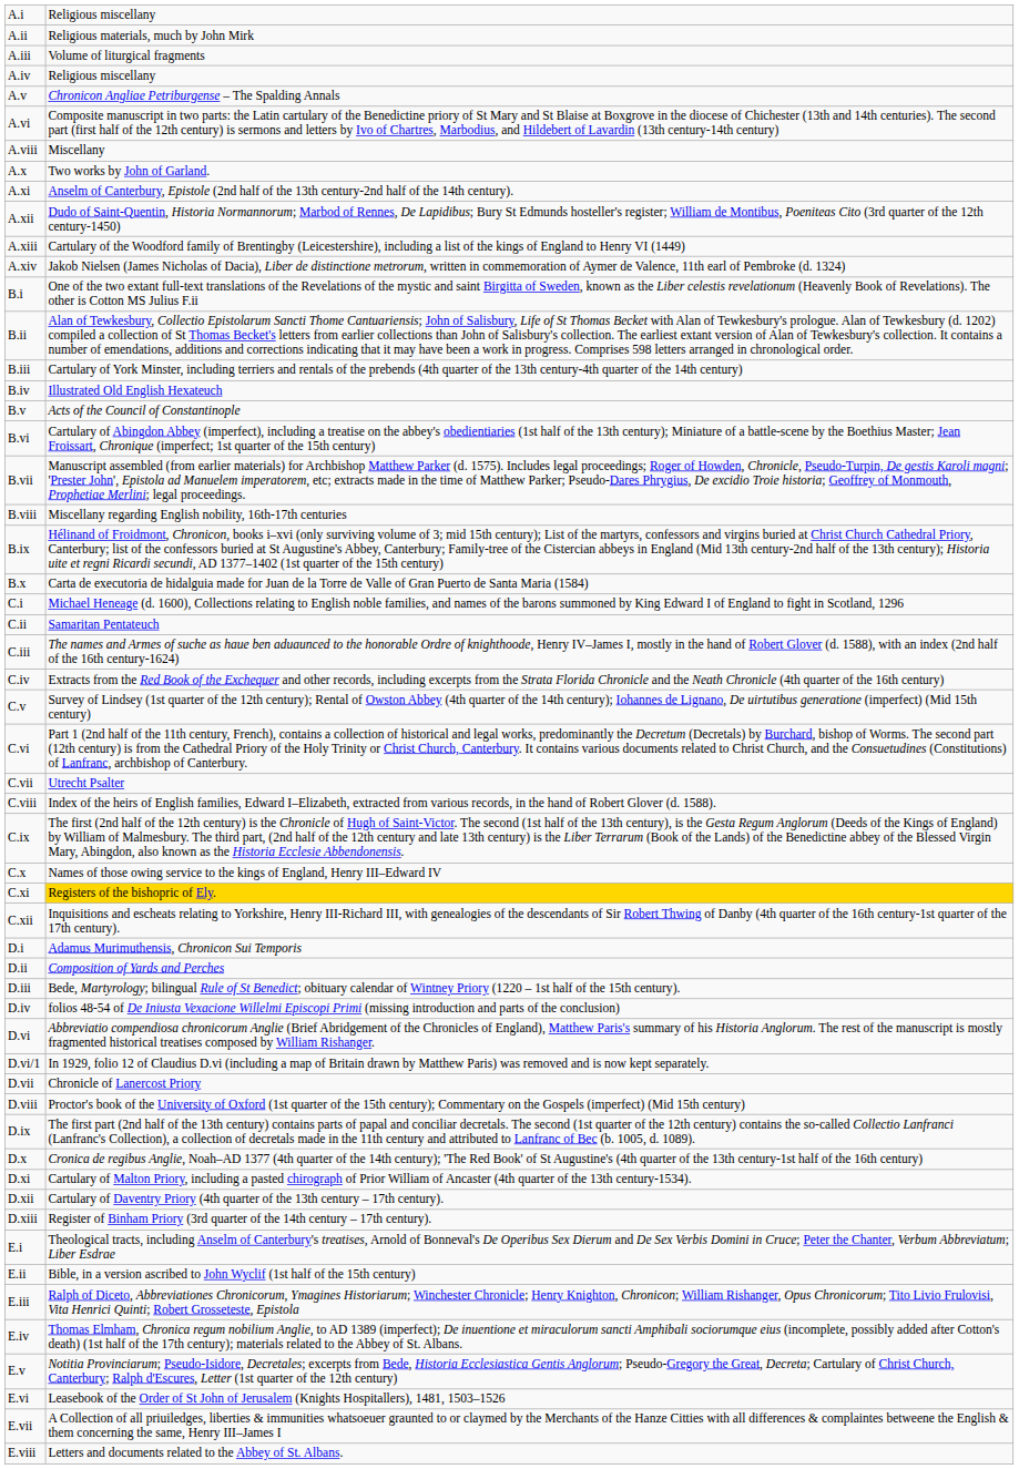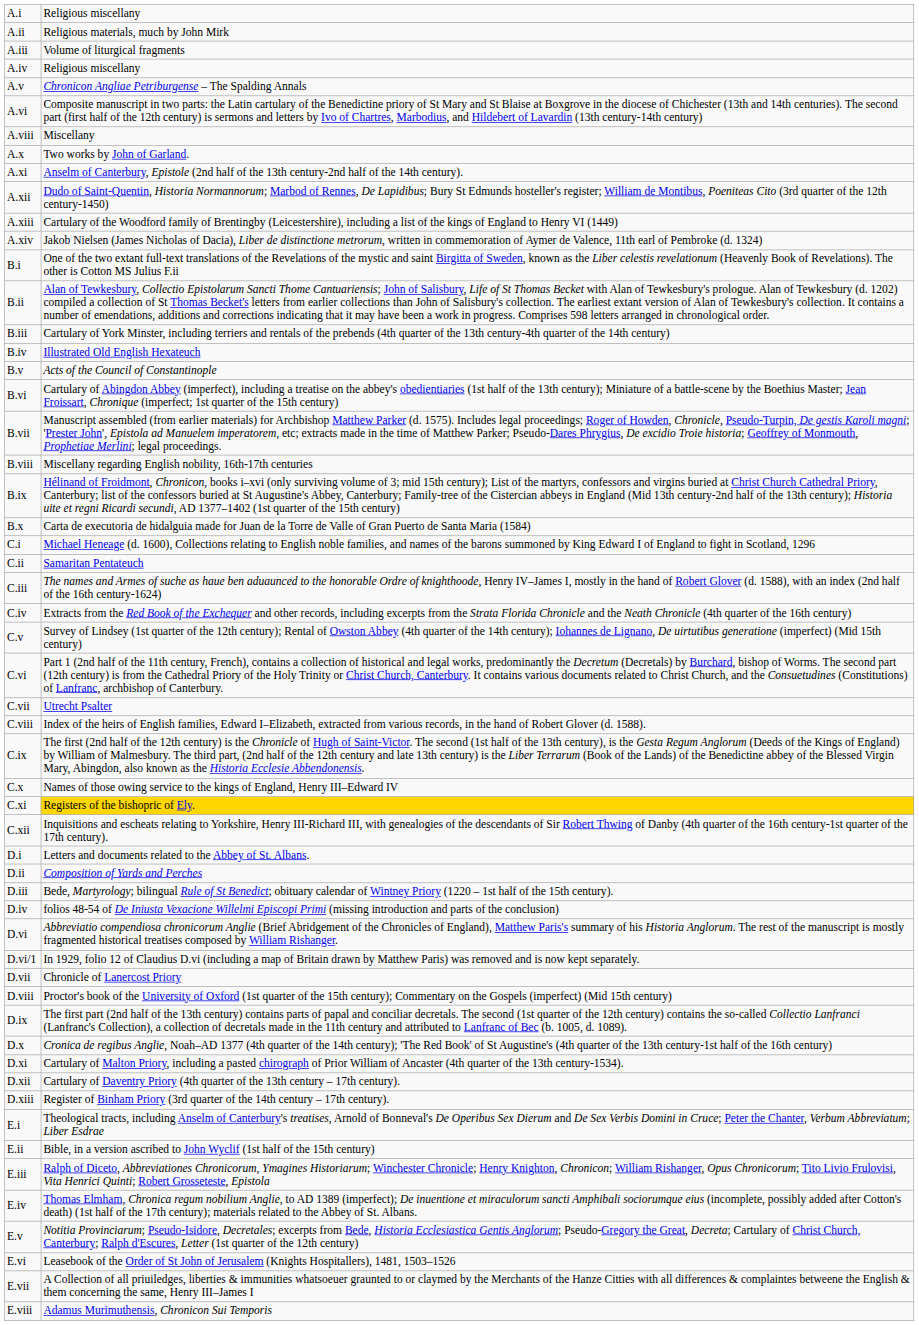 <table class="wikitable" style="width:100%">
 <tr>
 <td>A.i</td>
 <td>Religious miscellany</td>
 </tr>
 <tr>
 <td>A.ii</td>
 <td>Religious materials, much by John Mirk</td>
 </tr>
 <tr>
 <td width="4%">A.iii</td>
 <td width="96%">Volume of liturgical fragments</td>
 </tr>
 <tr>
 <td>A.iv</td>
 <td>Religious miscellany</td>
 </tr>
 <tr>
 <td width="4%">A.v</td>
 <td width="96%"><em><a href='#'>Chronicon Angliae Petriburgense</a></em> – The Spalding Annals</td>
 </tr>
 <tr>
 <td>A.vi</td>
 <td>Composite manuscript in two parts: the Latin cartulary of the Benedictine priory of St Mary and St Blaise at Boxgrove in the diocese of Chichester (13th and 14th centuries). The second part (first half of the 12th century) is sermons and letters by <a href='#'>Ivo of Chartres</a>, <a href='#'>Marbodius</a>, and <a href='#'>Hildebert of Lavardin</a> (13th century-14th century)</td>
 </tr>
 <tr>
 <td>A.viii</td>
 <td>Miscellany</td>
 </tr>
 <tr>
 <td>A.x</td>
 <td>Two works by <a href='#'>John of Garland</a>.</td>
 </tr>
 <tr>
 <td>A.xi</td>
 <td><a href='#'>Anselm of Canterbury</a>, <em>Epistole</em> (2nd half of the 13th century-2nd half of the 14th century).</td>
 </tr>
 <tr>
 <td>A.xii</td>
 <td><a href='#'>Dudo of Saint-Quentin</a>, <em>Historia Normannorum</em>; <a href='#'>Marbod of Rennes</a>, <em>De Lapidibus</em>; Bury St Edmunds hosteller's register; <a href='#'>William de Montibus</a>, <em>Poeniteas Cito</em> (3rd quarter of the 12th century-1450)</td>
 </tr>
 <tr>
 <td>A.xiii</td>
 <td>Cartulary of the Woodford family of Brentingby (Leicestershire), including a list of the kings of England to Henry VI (1449)</td>
 </tr>
 <tr>
 <td>A.xiv</td>
 <td>Jakob Nielsen (James Nicholas of Dacia), <em>Liber de distinctione metrorum</em>, written in commemoration of Aymer de Valence, 11th earl of Pembroke (d. 1324)</td>
 </tr>
 <tr>
 <td>B.i</td>
 <td>One of the two extant full-text translations of the Revelations of the mystic and saint <a href='#'>Birgitta of Sweden</a>, known as the <em>Liber celestis revelationum</em> (Heavenly Book of Revelations). The other is Cotton MS Julius F.ii</td>
 </tr>
 <tr>
 <td>B.ii</td>
 <td><a href='#'>Alan of Tewkesbury</a>, <em>Collectio Epistolarum Sancti Thome Cantuariensis</em>; <a href='#'>John of Salisbury</a>, <em>Life of St Thomas Becket</em> with Alan of Tewkesbury's prologue. Alan of Tewkesbury (d. 1202) compiled a collection of St <a href='#'>Thomas Becket's</a> letters from earlier collections than John of Salisbury's collection. The earliest extant version of Alan of Tewkesbury's collection. It contains a number of emendations, additions and corrections indicating that it may have been a work in progress. Comprises 598 letters arranged in chronological order.</td>
 </tr>
 <tr>
 <td>B.iii</td>
 <td>Cartulary of York Minster, including terriers and rentals of the prebends (4th quarter of the 13th century-4th quarter of the 14th century)</td>
 </tr>
 <tr>
 <td>B.iv</td>
 <td><a href='#'>Illustrated Old English Hexateuch</a></td>
 </tr>
 <tr>
 <td>B.v</td>
 <td><em>Acts of the Council of Constantinople</em></td>
 </tr>
 <tr>
 <td>B.vi</td>
 <td>Cartulary of <a href='#'>Abingdon Abbey</a> (imperfect), including a treatise on the abbey's <a href='#'>obedientiaries</a> (1st half of the 13th century); Miniature of a battle-scene by the Boethius Master; <a href='#'>Jean Froissart</a>, <em>Chronique</em> (imperfect; 1st quarter of the 15th century)</td>
 </tr>
 <tr>
 <td>B.vii</td>
 <td>Manuscript assembled (from earlier materials) for Archbishop <a href='#'>Matthew Parker</a> (d. 1575). Includes legal proceedings; <a href='#'>Roger of Howden</a>, <em>Chronicle</em>, <a href='#'>Pseudo-Turpin, <em>De gestis Karoli magni</em></a>; '<a href='#'>Prester John</a>', <em>Epistola ad Manuelem imperatorem</em>, etc; extracts made in the time of Matthew Parker; Pseudo-<a href='#'>Dares Phrygius</a>, <em>De excidio Troie historia</em>; <a href='#'>Geoffrey of Monmouth</a>, <em><a href='#'>Prophetiae Merlini</a></em>; legal proceedings.</td>
 </tr>
 <tr>
 <td>B.viii</td>
 <td>Miscellany regarding English nobility, 16th-17th centuries</td>
 </tr>
 <tr>
 <td>B.ix</td>
 <td><a href='#'>Hélinand of Froidmont</a>, <em>Chronicon</em>, books i–xvi (only surviving volume of 3; mid 15th century); List of the martyrs, confessors and virgins buried at <a href='#'>Christ Church Cathedral Priory</a>, Canterbury; list of the confessors buried at St Augustine's Abbey, Canterbury; Family-tree of the Cistercian abbeys in England (Mid 13th century-2nd half of the 13th century); <em>Historia uite et regni Ricardi secundi</em>, AD 1377–1402 (1st quarter of the 15th century)</td>
 </tr>
 <tr>
 <td>B.x</td>
 <td>Carta de executoria de hidalguia made for Juan de la Torre de Valle of Gran Puerto de Santa Maria (1584)</td>
 </tr>
 <tr>
 <td>C.i</td>
 <td><a href='#'>Michael Heneage</a> (d. 1600), Collections relating to English noble families, and names of the barons summoned by King Edward I of England to fight in Scotland, 1296</td>
 </tr>
 <tr>
 <td>C.ii</td>
 <td><a href='#'>Samaritan Pentateuch</a></td>
 </tr>
 <tr>
 <td>C.iii</td>
 <td><em>The names and Armes of suche as haue ben aduaunced to the honorable Ordre of knighthoode</em>, Henry IV–James I, mostly in the hand of <a href='#'>Robert Glover</a> (d. 1588), with an index (2nd half of the 16th century-1624)</td>
 </tr>
 <tr>
 <td>C.iv</td>
 <td>Extracts from the <em><a href='#'>Red Book of the Exchequer</a></em> and other records, including excerpts from the <em>Strata Florida Chronicle</em> and the <em>Neath Chronicle</em> (4th quarter of the 16th century)</td>
 </tr>
 <tr>
 <td>C.v</td>
 <td>Survey of Lindsey (1st quarter of the 12th century); Rental of <a href='#'>Owston Abbey</a> (4th quarter of the 14th century); <a href='#'>Iohannes de Lignano</a>, <em>De uirtutibus generatione</em> (imperfect) (Mid 15th century)</td>
 </tr>
 <tr>
 <td>C.vi</td>
 <td>Part 1 (2nd half of the 11th century, French), contains a collection of historical and legal works, predominantly the <em>Decretum</em> (Decretals) by <a href='#'>Burchard</a>, bishop of Worms. The second part (12th century) is from the Cathedral Priory of the Holy Trinity or <a href='#'>Christ Church, Canterbury</a>. It contains various documents related to Christ Church, and the <em>Consuetudines</em> (Constitutions) of <a href='#'>Lanfranc</a>, archbishop of Canterbury.</td>
 </tr>
 <tr>
 <td>C.vii</td>
 <td><a href='#'>Utrecht Psalter</a></td>
 </tr>
 <tr>
 <td>C.viii</td>
 <td>Index of the heirs of English families, Edward I–Elizabeth, extracted from various records, in the hand of Robert Glover (d. 1588).</td>
 </tr>
 <tr>
 <td>C.ix</td>
 <td>The first (2nd half of the 12th century) is the <em>Chronicle</em> of <a href='#'>Hugh of Saint-Victor</a>. The second (1st half of the 13th century), is the <em>Gesta Regum Anglorum</em> (Deeds of the Kings of England) by William of Malmesbury. The third part, (2nd half of the 12th century and late 13th century) is the <em>Liber Terrarum</em> (Book of the Lands) of the Benedictine abbey of the Blessed Virgin Mary, Abingdon, also known as the <em><a href='#'>Historia Ecclesie Abbendonensis</a>.</em></td>
 </tr>
 <tr>
 <td>C.x</td>
 <td>Names of those owing service to the kings of England, Henry III–Edward IV</td>
 </tr>
 <tr>
 <td>C.xi</td>
 <td style="background: gold;">Registers of the bishopric of <a href='#'>Ely</a>.</td>
 </tr>
 <tr>
 <td>C.xii</td>
 <td>Inquisitions and escheats relating to Yorkshire, Henry III-Richard III, with genealogies of the descendants of Sir <a href='#'>Robert Thwing</a> of Danby (4th quarter of the 16th century-1st quarter of the 17th century).</td>
 </tr>
 <tr>
 <td>D.i</td>
-<td><a href='#'>Adamus Murimuthensis</a>, <em>Chronicon Sui Temporis</em></td>
+<td>Letters and documents related to the <a href='#'>Abbey of St. Albans</a>.</td>
 </tr>
 <tr>
 <td>D.ii</td>
 <td><em><a href='#'>Composition of Yards and Perches</a></em></td>
 </tr>
 <tr>
 <td>D.iii</td>
 <td>Bede, <em>Martyrology</em>; bilingual <em><a href='#'>Rule of St Benedict</a></em>; obituary calendar of <a href='#'>Wintney Priory</a> (1220 – 1st half of the 15th century).</td>
 </tr>
 <tr>
 <td>D.iv</td>
 <td>folios 48-54 of <em><a href='#'>De Iniusta Vexacione Willelmi Episcopi Primi</a></em> (missing introduction and parts of the conclusion)</td>
 </tr>
 <tr>
 <td>D.vi</td>
 <td><em>Abbreviatio compendiosa chronicorum Anglie</em> (Brief Abridgement of the Chronicles of England), <a href='#'>Matthew Paris's</a> summary of his <em>Historia Anglorum</em>. The rest of the manuscript is mostly fragmented historical treatises composed by <a href='#'>William Rishanger</a>.</td>
 </tr>
 <tr>
 <td>D.vi/1</td>
 <td>In 1929, folio 12 of Claudius D.vi (including a map of Britain drawn by Matthew Paris) was removed and is now kept separately.</td>
 </tr>
 <tr>
 <td>D.vii</td>
 <td>Chronicle of <a href='#'>Lanercost Priory</a></td>
 </tr>
 <tr>
 <td>D.viii</td>
 <td>Proctor's book of the <a href='#'>University of Oxford</a> (1st quarter of the 15th century); Commentary on the Gospels (imperfect) (Mid 15th century)</td>
 </tr>
 <tr>
 <td>D.ix</td>
 <td>The first part (2nd half of the 13th century) contains parts of papal and conciliar decretals. The second (1st quarter of the 12th century) contains the so-called <em>Collectio Lanfranci</em> (Lanfranc's Collection), a collection of decretals made in the 11th century and attributed to <a href='#'>Lanfranc of Bec</a> (b. 1005, d. 1089).</td>
 </tr>
 <tr>
 <td>D.x</td>
 <td><em>Cronica de regibus Anglie</em>, Noah–AD 1377 (4th quarter of the 14th century); 'The Red Book' of St Augustine's (4th quarter of the 13th century-1st half of the 16th century)</td>
 </tr>
 <tr>
 <td>D.xi</td>
 <td>Cartulary of <a href='#'>Malton Priory</a>, including a pasted <a href='#'>chirograph</a> of Prior William of Ancaster (4th quarter of the 13th century-1534).</td>
 </tr>
 <tr>
 <td>D.xii</td>
 <td>Cartulary of <a href='#'>Daventry Priory</a> (4th quarter of the 13th century – 17th century).</td>
 </tr>
 <tr>
 <td>D.xiii</td>
 <td>Register of <a href='#'>Binham Priory</a> (3rd quarter of the 14th century – 17th century).</td>
 </tr>
 <tr>
 <td>E.i</td>
 <td>Theological tracts, including <a href='#'>Anselm of Canterbury</a>'s <em>treatises</em>, Arnold of Bonneval's <em>De Operibus Sex Dierum</em> and <em>De Sex Verbis Domini in Cruce</em>; <a href='#'>Peter the Chanter</a>, <em>Verbum Abbreviatum</em>; <em>Liber Esdrae</em></td>
 </tr>
 <tr>
 <td>E.ii</td>
 <td>Bible, in a version ascribed to <a href='#'>John Wyclif</a> (1st half of the 15th century)</td>
 </tr>
 <tr>
 <td>E.iii</td>
 <td><a href='#'>Ralph of Diceto</a>, <em>Abbreviationes Chronicorum</em>, <em>Ymagines Historiarum</em>; <a href='#'>Winchester Chronicle</a>; <a href='#'>Henry Knighton</a>, <em>Chronicon</em>; <a href='#'>William Rishanger</a>, <em>Opus Chronicorum</em>; <a href='#'>Tito Livio Frulovisi</a>, <em>Vita Henrici Quinti</em>; <a href='#'>Robert Grosseteste</a>, <em>Epistola</em></td>
 </tr>
 <tr>
 <td>E.iv</td>
 <td><a href='#'>Thomas Elmham</a>, <em>Chronica regum nobilium Anglie</em>, to AD 1389 (imperfect); <em>De inuentione et miraculorum sancti Amphibali sociorumque eius</em> (incomplete, possibly added after Cotton's death) (1st half of the 17th century); materials related to the Abbey of St. Albans.</td>
 </tr>
 <tr>
 <td>E.v</td>
 <td><em>Notitia Provinciarum</em>; <a href='#'>Pseudo-Isidore</a>, <em>Decretales</em>; excerpts from <a href='#'>Bede</a>, <em><a href='#'>Historia Ecclesiastica Gentis Anglorum</a></em>; Pseudo-<a href='#'>Gregory the Great</a>, <em>Decreta</em>; Cartulary of <a href='#'>Christ Church, Canterbury</a>; <a href='#'>Ralph d'Escures</a>, <em>Letter</em> (1st quarter of the 12th century)</td>
 </tr>
 <tr>
 <td>E.vi</td>
 <td>Leasebook of the <a href='#'>Order of St John of Jerusalem</a> (Knights Hospitallers), 1481, 1503–1526</td>
 </tr>
 <tr>
 <td>E.vii</td>
 <td>A Collection of all priuiledges, liberties & immunities whatsoeuer graunted to or claymed by the Merchants of the Hanze Citties with all differences & complaintes betweene the English & them concerning the same, Henry III–James I</td>
 </tr>
 <tr>
 <td>E.viii</td>
-<td>Letters and documents related to the <a href='#'>Abbey of St. Albans</a>.</td>
+<td><a href='#'>Adamus Murimuthensis</a>, <em>Chronicon Sui Temporis</em></td>
 </tr>
 </table>
